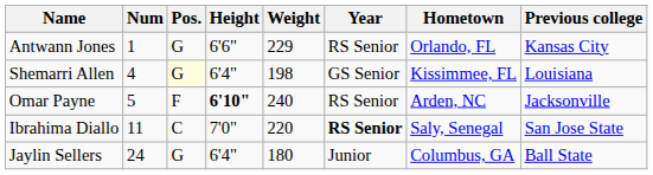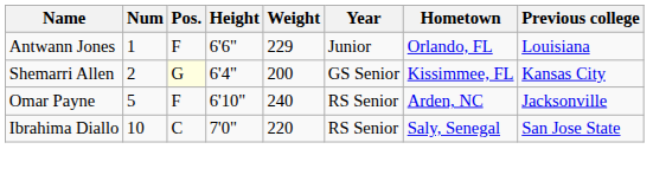 <table class="wikitable sortable" border="1">
 <tr>
 <th>Name</th>
 <th>Num</th>
 <th>Pos.</th>
 <th>Height</th>
 <th>Weight</th>
 <th>Year</th>
 <th>Hometown</th>
 <th class="unsortable">Previous college</th>
 </tr>
 <tr>
 <td>Antwann Jones</td>
 <td>1</td>
-<td>G</td>
+<td>F</td>
 <td>6'6"</td>
 <td>229</td>
-<td>RS Senior</td>
+<td>Junior</td>
 <td><a href='#'>Orlando, FL</a></td>
-<td><a href='#'>Kansas City</a></td>
+<td><a href='#'>Louisiana</a></td>
 </tr>
 <tr>
 <td>Shemarri Allen</td>
-<td>4</td>
+<td>2</td>
 <td style="background: lightyellow;">G</td>
 <td>6'4"</td>
-<td>198</td>
+<td>200</td>
 <td>GS Senior</td>
 <td><a href='#'>Kissimmee, FL</a></td>
-<td><a href='#'>Louisiana</a></td>
+<td><a href='#'>Kansas City</a></td>
 </tr>
 <tr>
 <td>Omar Payne</td>
 <td>5</td>
 <td>F</td>
-<td><strong>6'10"</strong></td>
+<td>6'10"</td>
 <td>240</td>
 <td>RS Senior</td>
 <td><a href='#'>Arden, NC</a></td>
 <td><a href='#'>Jacksonville</a></td>
 </tr>
 <tr>
 <td>Ibrahima Diallo</td>
-<td>11</td>
+<td>10</td>
 <td>C</td>
 <td>7'0"</td>
 <td>220</td>
-<td><strong>RS Senior</strong></td>
+<td>RS Senior</td>
 <td><a href='#'>Saly, Senegal</a></td>
 <td><a href='#'>San Jose State</a></td>
 </tr>
-<tr>
-<td>Jaylin Sellers</td>
-<td>24</td>
-<td>G</td>
-<td>6'4"</td>
-<td>180</td>
-<td>Junior</td>
-<td><a href='#'>Columbus, GA</a></td>
-<td><a href='#'>Ball State</a></td>
-</tr>
 </table>
